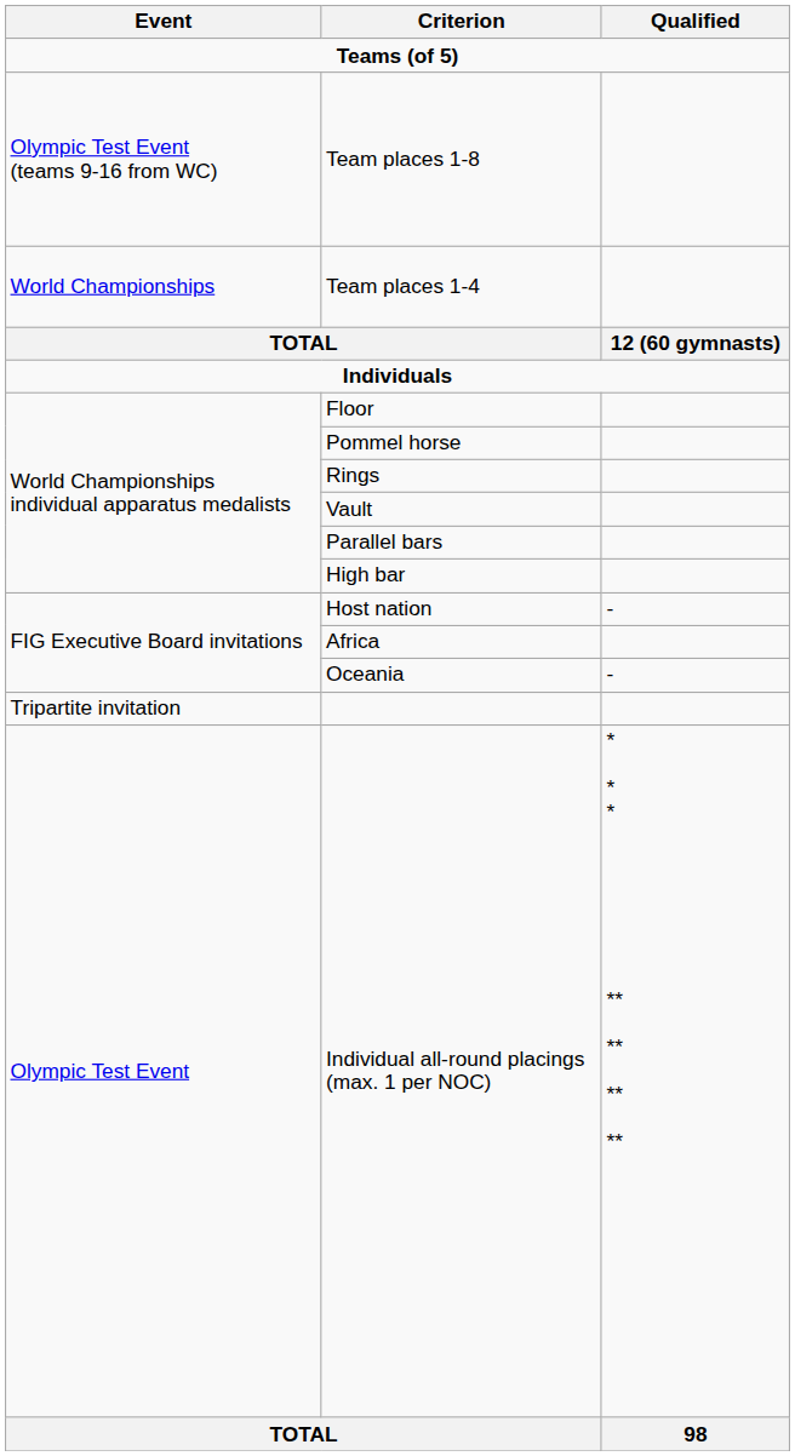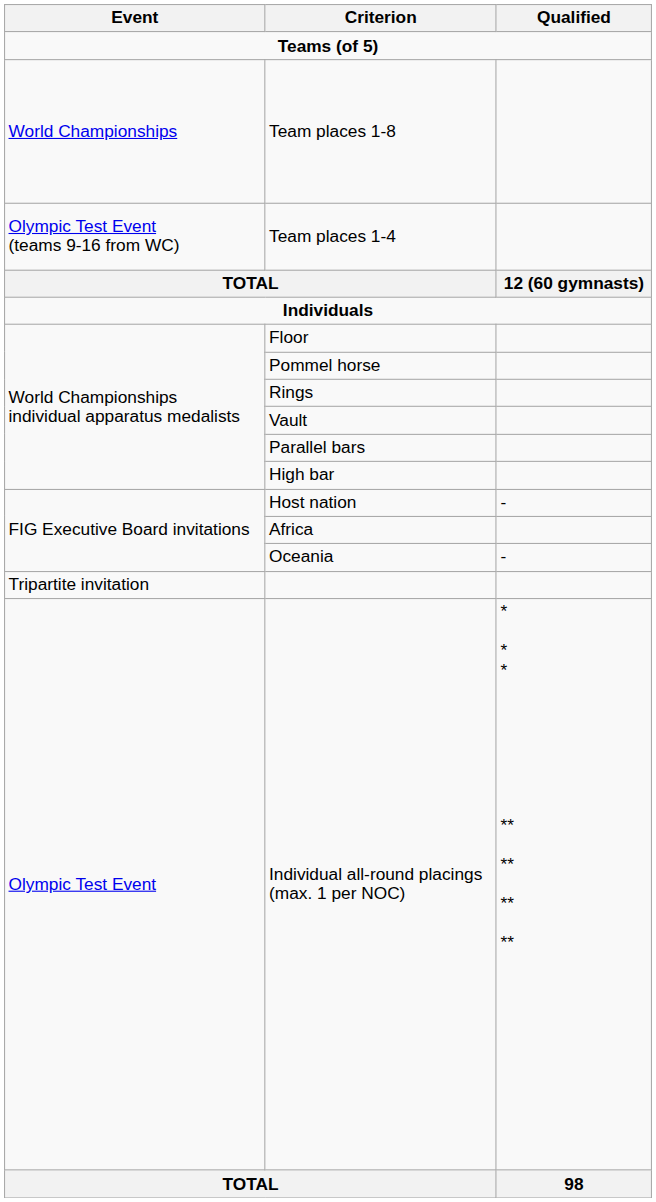 <table class="wikitable" style="width:600px;">
 <tr>
 <th>Event</th>
 <th>Criterion</th>
 <th>Qualified</th>
 </tr>
 <tr>
 <td colspan="3" style="text-align:center"><strong>Teams (of 5)</strong></td>
 </tr>
 <tr>
-<td><a href='#'>Olympic Test Event</a> <br>(teams 9-16 from WC)</td>
+<td><a href='#'>World Championships</a></td>
 <td>Team places 1-8</td>
 <td nowrap> <br> <br> <br> <br> <br> <br> <br></td>
 </tr>
 <tr>
-<td><a href='#'>World Championships</a></td>
+<td><a href='#'>Olympic Test Event</a> <br>(teams 9-16 from WC)</td>
 <td>Team places 1-4</td>
 <td><br><br><br></td>
 </tr>
 <tr>
 <th colspan="2">TOTAL</th>
 <th>12 (60 gymnasts)</th>
 </tr>
 <tr>
 <td colspan="3" style="text-align:center"><strong>Individuals</strong></td>
 </tr>
 <tr>
 <td rowspan=6>World Championships<br>individual apparatus medalists</td>
 <td>Floor</td>
 <td nowrap><br></td>
 </tr>
 <tr>
 <td>Pommel horse</td>
 <td nowrap></td>
 </tr>
 <tr>
 <td>Rings</td>
 <td nowrap></td>
 </tr>
 <tr>
 <td>Vault</td>
 <td></td>
 </tr>
 <tr>
 <td>Parallel bars</td>
 <td nowrap></td>
 </tr>
 <tr>
 <td>High bar</td>
 <td></td>
 </tr>
 <tr>
 <td rowspan=3>FIG Executive Board invitations</td>
 <td>Host nation</td>
 <td>-</td>
 </tr>
 <tr>
 <td>Africa</td>
 <td> <br></td>
 </tr>
 <tr>
 <td>Oceania</td>
 <td>-</td>
 </tr>
 <tr>
 <td>Tripartite invitation</td>
 <td></td>
 <td></td>
 </tr>
 <tr>
 <td><a href='#'>Olympic Test Event</a></td>
 <td>Individual all-round placings<br>(max. 1 per NOC)</td>
 <td>*<br><br>*<br>*<br><br><br><br><br><br><br><br>**<br><br>**<br><br>**<br><br>**<br><br><br><br><br><br><br><br><br><br><br><br></td>
 </tr>
 <tr>
 <th colspan="2">TOTAL</th>
 <th>98</th>
 </tr>
 </table>
